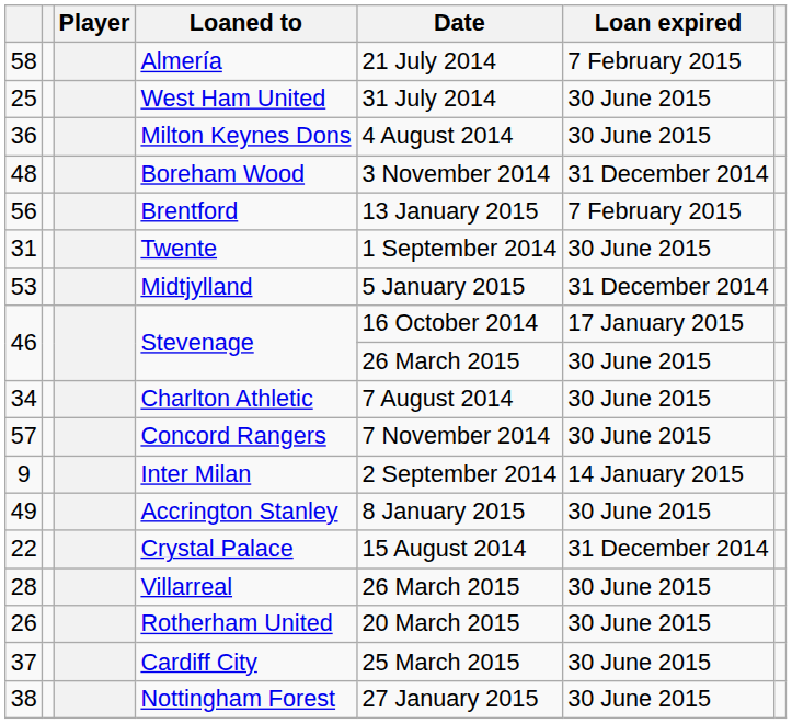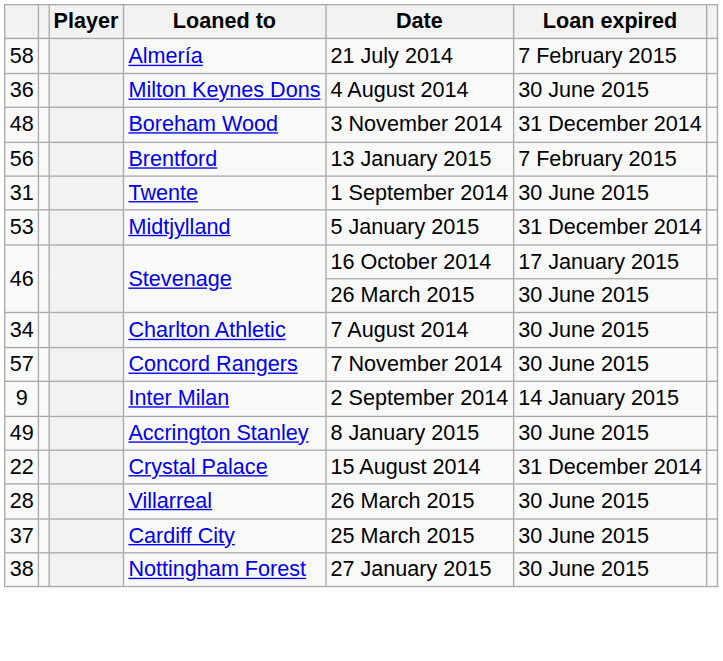 <table class="wikitable plainrowheaders";>
 <tr>
 <th scope="col"></th>
 <th scope="col"></th>
 <th scope="col">Player</th>
 <th scope="col">Loaned to</th>
 <th scope="col">Date</th>
 <th scope="col">Loan expired</th>
 <th scope="col"></th>
 </tr>
 <tr>
 <td style="text-align:center">58</td>
 <td style="text-align:center"></td>
 <th scope="row"></th>
 <td> <a href='#'>Almería</a></td>
 <td>21 July 2014</td>
 <td>7 February 2015</td>
-<td style="text-align:center"></td>
-</tr>
-<tr>
-<td style="text-align:center">25</td>
-<td style="text-align:center"></td>
-<th scope="row"></th>
-<td> <a href='#'>West Ham United</a></td>
-<td>31 July 2014</td>
-<td>30 June 2015</td>
 <td style="text-align:center"></td>
 </tr>
 <tr>
 <td style="text-align:center">36</td>
 <td style="text-align:center"></td>
 <th scope="row"></th>
 <td> <a href='#'>Milton Keynes Dons</a></td>
 <td>4 August 2014</td>
 <td>30 June 2015</td>
 <td style="text-align:center"></td>
 </tr>
 <tr>
 <td style="text-align:center">48</td>
 <td style="text-align:center"></td>
 <th scope="row"></th>
 <td> <a href='#'>Boreham Wood</a></td>
 <td>3 November 2014</td>
 <td>31 December 2014</td>
 <td style="text-align:center"></td>
 </tr>
 <tr>
 <td style="text-align:center">56</td>
 <td style="text-align:center"></td>
 <th scope="row"></th>
 <td> <a href='#'>Brentford</a></td>
 <td>13 January 2015</td>
 <td>7 February 2015</td>
 <td style="text-align:center"></td>
 </tr>
 <tr>
 <td style="text-align:center">31</td>
 <td style="text-align:center"></td>
 <th scope="row"></th>
 <td> <a href='#'>Twente</a></td>
 <td>1 September 2014</td>
 <td>30 June 2015</td>
 <td style="text-align:center"></td>
 </tr>
 <tr>
 <td style="text-align:center">53</td>
 <td style="text-align:center"></td>
 <th scope="row"></th>
 <td> <a href='#'>Midtjylland</a></td>
 <td>5 January 2015</td>
 <td>31 December 2014</td>
 <td style="text-align:center"></td>
 </tr>
 <tr>
 <td style="text-align:center" rowspan="2">46</td>
 <td style="text-align:center" rowspan="2"></td>
 <th scope="row" rowspan="2"></th>
 <td rowspan="2"> <a href='#'>Stevenage</a></td>
 <td>16 October 2014</td>
 <td>17 January 2015</td>
 <td style="text-align:center"></td>
 </tr>
 <tr>
 <td>26 March 2015</td>
 <td>30 June 2015</td>
 <td style="text-align:center"></td>
 </tr>
 <tr>
 <td style="text-align:center">34</td>
 <td style="text-align:center"></td>
 <th scope="row"></th>
 <td> <a href='#'>Charlton Athletic</a></td>
 <td>7 August 2014</td>
 <td>30 June 2015</td>
 <td style="text-align:center"></td>
 </tr>
 <tr>
 <td style="text-align:center">57</td>
 <td style="text-align:center"></td>
 <th scope="row"></th>
 <td> <a href='#'>Concord Rangers</a></td>
 <td>7 November 2014</td>
 <td>30 June 2015</td>
 <td style="text-align:center"></td>
 </tr>
 <tr>
 <td style="text-align:center">9</td>
 <td style="text-align:center"></td>
 <th scope="row"></th>
 <td> <a href='#'>Inter Milan</a></td>
 <td>2 September 2014</td>
 <td>14 January 2015</td>
 <td style="text-align:center"></td>
 </tr>
 <tr>
 <td style="text-align:center">49</td>
 <td style="text-align:center"></td>
 <th scope="row"></th>
 <td> <a href='#'>Accrington Stanley</a></td>
 <td>8 January 2015</td>
 <td>30 June 2015</td>
 <td style="text-align:center"></td>
 </tr>
 <tr>
 <td style="text-align:center">22</td>
 <td style="text-align:center"></td>
 <th scope="row"></th>
 <td> <a href='#'>Crystal Palace</a></td>
 <td>15 August 2014</td>
 <td>31 December 2014</td>
 <td style="text-align:center"></td>
 </tr>
 <tr>
 <td style="text-align:center">28</td>
 <td style="text-align:center"></td>
 <th scope="row"></th>
 <td> <a href='#'>Villarreal</a></td>
 <td>26 March 2015</td>
 <td>30 June 2015</td>
 <td style="text-align:center"></td>
 </tr>
 <tr>
-<td style="text-align:center">26</td>
-<td style="text-align:center"></td>
-<th scope="row"></th>
-<td> <a href='#'>Rotherham United</a></td>
-<td>20 March 2015</td>
-<td>30 June 2015</td>
-<td style="text-align:center"></td>
-</tr>
-<tr>
 <td style="text-align:center">37</td>
 <td style="text-align:center"></td>
 <th scope="row"></th>
 <td> <a href='#'>Cardiff City</a></td>
 <td>25 March 2015</td>
 <td>30 June 2015</td>
 <td style="text-align:center"></td>
 </tr>
 <tr>
 <td style="text-align:center">38</td>
 <td style="text-align:center"></td>
 <th scope="row"></th>
 <td> <a href='#'>Nottingham Forest</a></td>
 <td>27 January 2015</td>
 <td>30 June 2015</td>
 <td style="text-align:center"></td>
 </tr>
 </table>
